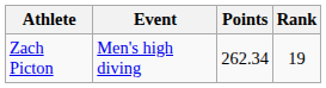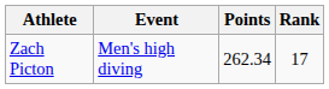 <table class="wikitable" style="text-align:center; font-size:90%; width:30%;">
 <tr>
 <th>Athlete</th>
 <th>Event</th>
 <th>Points</th>
 <th>Rank</th>
 </tr>
 <tr>
 <td align=left><a href='#'>Zach Picton</a></td>
 <td align="left"><a href='#'>Men's high diving</a></td>
 <td>262.34</td>
-<td>19</td>
+<td>17</td>
 </tr>
 </table>
